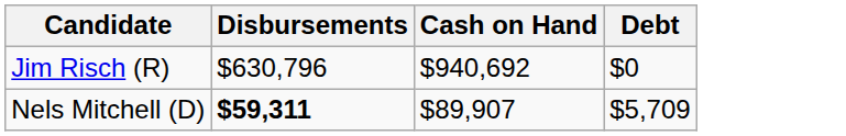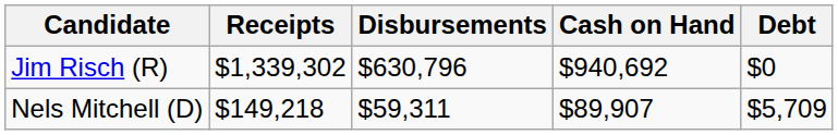 <table class="wikitable sortable">
 <tr>
 <th>Candidate</th>
+<th>Receipts</th>
 <th>Disbursements</th>
 <th>Cash on Hand</th>
 <th>Debt</th>
 </tr>
 <tr>
 <td><a href='#'>Jim Risch</a> (R)</td>
+<td>$1,339,302</td>
 <td>$630,796</td>
 <td>$940,692</td>
 <td>$0</td>
 </tr>
 <tr>
 <td>Nels Mitchell (D)</td>
-<td><strong>$59,311</strong></td>
+<td>$149,218</td>
+<td>$59,311</td>
 <td>$89,907</td>
 <td>$5,709</td>
 </tr>
 </table>
